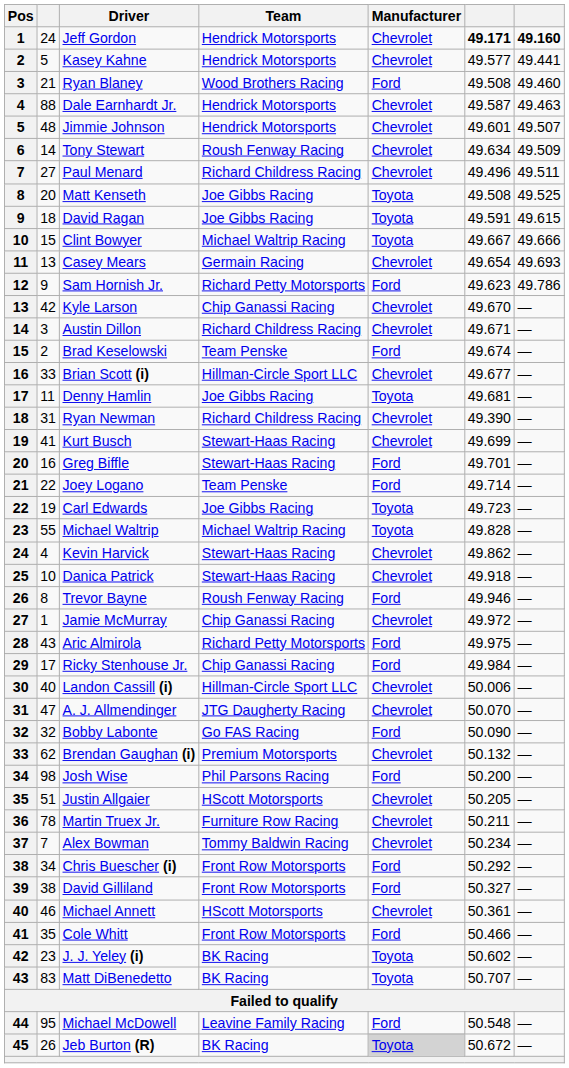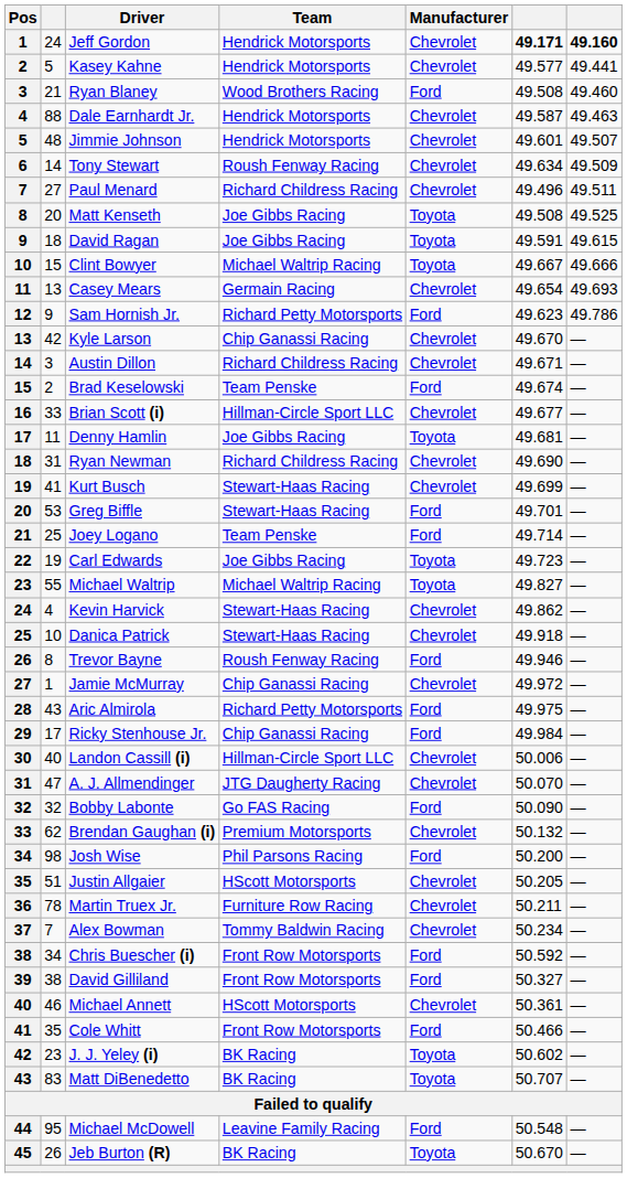 <table class="wikitable" style="font-size:95%">
 <tr>
 <th>Pos</th>
 <th></th>
 <th>Driver</th>
 <th>Team</th>
 <th>Manufacturer</th>
 <th></th>
 <th></th>
 </tr>
 <tr>
 <th>1</th>
 <td>24</td>
 <td><a href='#'>Jeff Gordon</a></td>
 <td><a href='#'>Hendrick Motorsports</a></td>
 <td><a href='#'>Chevrolet</a></td>
 <td><strong>49.171</strong></td>
 <td><strong>49.160</strong></td>
 </tr>
 <tr>
 <th>2</th>
 <td>5</td>
 <td><a href='#'>Kasey Kahne</a></td>
 <td><a href='#'>Hendrick Motorsports</a></td>
 <td><a href='#'>Chevrolet</a></td>
 <td>49.577</td>
 <td>49.441</td>
 </tr>
 <tr>
 <th>3</th>
 <td>21</td>
 <td><a href='#'>Ryan Blaney</a></td>
 <td><a href='#'>Wood Brothers Racing</a></td>
 <td><a href='#'>Ford</a></td>
 <td>49.508</td>
 <td>49.460</td>
 </tr>
 <tr>
 <th>4</th>
 <td>88</td>
 <td><a href='#'>Dale Earnhardt Jr.</a></td>
 <td><a href='#'>Hendrick Motorsports</a></td>
 <td><a href='#'>Chevrolet</a></td>
 <td>49.587</td>
 <td>49.463</td>
 </tr>
 <tr>
 <th>5</th>
 <td>48</td>
 <td><a href='#'>Jimmie Johnson</a></td>
 <td><a href='#'>Hendrick Motorsports</a></td>
 <td><a href='#'>Chevrolet</a></td>
 <td>49.601</td>
 <td>49.507</td>
 </tr>
 <tr>
 <th>6</th>
 <td>14</td>
 <td><a href='#'>Tony Stewart</a></td>
 <td><a href='#'>Roush Fenway Racing</a></td>
 <td><a href='#'>Chevrolet</a></td>
 <td>49.634</td>
 <td>49.509</td>
 </tr>
 <tr>
 <th>7</th>
 <td>27</td>
 <td><a href='#'>Paul Menard</a></td>
 <td><a href='#'>Richard Childress Racing</a></td>
 <td><a href='#'>Chevrolet</a></td>
 <td>49.496</td>
 <td>49.511</td>
 </tr>
 <tr>
 <th>8</th>
 <td>20</td>
 <td><a href='#'>Matt Kenseth</a></td>
 <td><a href='#'>Joe Gibbs Racing</a></td>
 <td><a href='#'>Toyota</a></td>
 <td>49.508</td>
 <td>49.525</td>
 </tr>
 <tr>
 <th>9</th>
 <td>18</td>
 <td><a href='#'>David Ragan</a></td>
 <td><a href='#'>Joe Gibbs Racing</a></td>
 <td><a href='#'>Toyota</a></td>
 <td>49.591</td>
 <td>49.615</td>
 </tr>
 <tr>
 <th>10</th>
 <td>15</td>
 <td><a href='#'>Clint Bowyer</a></td>
 <td><a href='#'>Michael Waltrip Racing</a></td>
 <td><a href='#'>Toyota</a></td>
 <td>49.667</td>
 <td>49.666</td>
 </tr>
 <tr>
 <th>11</th>
 <td>13</td>
 <td><a href='#'>Casey Mears</a></td>
 <td><a href='#'>Germain Racing</a></td>
 <td><a href='#'>Chevrolet</a></td>
 <td>49.654</td>
 <td>49.693</td>
 </tr>
 <tr>
 <th>12</th>
 <td>9</td>
 <td><a href='#'>Sam Hornish Jr.</a></td>
 <td><a href='#'>Richard Petty Motorsports</a></td>
 <td><a href='#'>Ford</a></td>
 <td>49.623</td>
 <td>49.786</td>
 </tr>
 <tr>
 <th>13</th>
 <td>42</td>
 <td><a href='#'>Kyle Larson</a></td>
 <td><a href='#'>Chip Ganassi Racing</a></td>
 <td><a href='#'>Chevrolet</a></td>
 <td>49.670</td>
 <td>—</td>
 </tr>
 <tr>
 <th>14</th>
 <td>3</td>
 <td><a href='#'>Austin Dillon</a></td>
 <td><a href='#'>Richard Childress Racing</a></td>
 <td><a href='#'>Chevrolet</a></td>
 <td>49.671</td>
 <td>—</td>
 </tr>
 <tr>
 <th>15</th>
 <td>2</td>
 <td><a href='#'>Brad Keselowski</a></td>
 <td><a href='#'>Team Penske</a></td>
 <td><a href='#'>Ford</a></td>
 <td>49.674</td>
 <td>—</td>
 </tr>
 <tr>
 <th>16</th>
 <td>33</td>
 <td><a href='#'>Brian Scott</a> <strong>(i)</strong></td>
 <td><a href='#'>Hillman-Circle Sport LLC</a></td>
 <td><a href='#'>Chevrolet</a></td>
 <td>49.677</td>
 <td>—</td>
 </tr>
 <tr>
 <th>17</th>
 <td>11</td>
 <td><a href='#'>Denny Hamlin</a></td>
 <td><a href='#'>Joe Gibbs Racing</a></td>
 <td><a href='#'>Toyota</a></td>
 <td>49.681</td>
 <td>—</td>
 </tr>
 <tr>
 <th>18</th>
 <td>31</td>
 <td><a href='#'>Ryan Newman</a></td>
 <td><a href='#'>Richard Childress Racing</a></td>
 <td><a href='#'>Chevrolet</a></td>
-<td>49.390</td>
+<td>49.690</td>
 <td>—</td>
 </tr>
 <tr>
 <th>19</th>
 <td>41</td>
 <td><a href='#'>Kurt Busch</a></td>
 <td><a href='#'>Stewart-Haas Racing</a></td>
 <td><a href='#'>Chevrolet</a></td>
 <td>49.699</td>
 <td>—</td>
 </tr>
 <tr>
 <th>20</th>
-<td>16</td>
+<td>53</td>
 <td><a href='#'>Greg Biffle</a></td>
 <td><a href='#'>Stewart-Haas Racing</a></td>
 <td><a href='#'>Ford</a></td>
 <td>49.701</td>
 <td>—</td>
 </tr>
 <tr>
 <th>21</th>
-<td>22</td>
+<td>25</td>
 <td><a href='#'>Joey Logano</a></td>
 <td><a href='#'>Team Penske</a></td>
 <td><a href='#'>Ford</a></td>
 <td>49.714</td>
 <td>—</td>
 </tr>
 <tr>
 <th>22</th>
 <td>19</td>
 <td><a href='#'>Carl Edwards</a></td>
 <td><a href='#'>Joe Gibbs Racing</a></td>
 <td><a href='#'>Toyota</a></td>
 <td>49.723</td>
 <td>—</td>
 </tr>
 <tr>
 <th>23</th>
 <td>55</td>
 <td><a href='#'>Michael Waltrip</a></td>
 <td><a href='#'>Michael Waltrip Racing</a></td>
 <td><a href='#'>Toyota</a></td>
-<td>49.828</td>
+<td>49.827</td>
 <td>—</td>
 </tr>
 <tr>
 <th>24</th>
 <td>4</td>
 <td><a href='#'>Kevin Harvick</a></td>
 <td><a href='#'>Stewart-Haas Racing</a></td>
 <td><a href='#'>Chevrolet</a></td>
 <td>49.862</td>
 <td>—</td>
 </tr>
 <tr>
 <th>25</th>
 <td>10</td>
 <td><a href='#'>Danica Patrick</a></td>
 <td><a href='#'>Stewart-Haas Racing</a></td>
 <td><a href='#'>Chevrolet</a></td>
 <td>49.918</td>
 <td>—</td>
 </tr>
 <tr>
 <th>26</th>
 <td>8</td>
 <td><a href='#'>Trevor Bayne</a></td>
 <td><a href='#'>Roush Fenway Racing</a></td>
 <td><a href='#'>Ford</a></td>
 <td>49.946</td>
 <td>—</td>
 </tr>
 <tr>
 <th>27</th>
 <td>1</td>
 <td><a href='#'>Jamie McMurray</a></td>
 <td><a href='#'>Chip Ganassi Racing</a></td>
 <td><a href='#'>Chevrolet</a></td>
 <td>49.972</td>
 <td>—</td>
 </tr>
 <tr>
 <th>28</th>
 <td>43</td>
 <td><a href='#'>Aric Almirola</a></td>
 <td><a href='#'>Richard Petty Motorsports</a></td>
 <td><a href='#'>Ford</a></td>
 <td>49.975</td>
 <td>—</td>
 </tr>
 <tr>
 <th>29</th>
 <td>17</td>
 <td><a href='#'>Ricky Stenhouse Jr.</a></td>
 <td><a href='#'>Chip Ganassi Racing</a></td>
 <td><a href='#'>Ford</a></td>
 <td>49.984</td>
 <td>—</td>
 </tr>
 <tr>
 <th>30</th>
 <td>40</td>
 <td><a href='#'>Landon Cassill</a> <strong>(i)</strong></td>
 <td><a href='#'>Hillman-Circle Sport LLC</a></td>
 <td><a href='#'>Chevrolet</a></td>
 <td>50.006</td>
 <td>—</td>
 </tr>
 <tr>
 <th>31</th>
 <td>47</td>
 <td><a href='#'>A. J. Allmendinger</a></td>
 <td><a href='#'>JTG Daugherty Racing</a></td>
 <td><a href='#'>Chevrolet</a></td>
 <td>50.070</td>
 <td>—</td>
 </tr>
 <tr>
 <th>32</th>
 <td>32</td>
 <td><a href='#'>Bobby Labonte</a></td>
 <td><a href='#'>Go FAS Racing</a></td>
 <td><a href='#'>Ford</a></td>
 <td>50.090</td>
 <td>—</td>
 </tr>
 <tr>
 <th>33</th>
 <td>62</td>
 <td><a href='#'>Brendan Gaughan</a> <strong>(i)</strong></td>
 <td><a href='#'>Premium Motorsports</a></td>
 <td><a href='#'>Chevrolet</a></td>
 <td>50.132</td>
 <td>—</td>
 </tr>
 <tr>
 <th>34</th>
 <td>98</td>
 <td><a href='#'>Josh Wise</a></td>
 <td><a href='#'>Phil Parsons Racing</a></td>
 <td><a href='#'>Ford</a></td>
 <td>50.200</td>
 <td>—</td>
 </tr>
 <tr>
 <th>35</th>
 <td>51</td>
 <td><a href='#'>Justin Allgaier</a></td>
 <td><a href='#'>HScott Motorsports</a></td>
 <td><a href='#'>Chevrolet</a></td>
 <td>50.205</td>
 <td>—</td>
 </tr>
 <tr>
 <th>36</th>
 <td>78</td>
 <td><a href='#'>Martin Truex Jr.</a></td>
 <td><a href='#'>Furniture Row Racing</a></td>
 <td><a href='#'>Chevrolet</a></td>
 <td>50.211</td>
 <td>—</td>
 </tr>
 <tr>
 <th>37</th>
 <td>7</td>
 <td><a href='#'>Alex Bowman</a></td>
 <td><a href='#'>Tommy Baldwin Racing</a></td>
 <td><a href='#'>Chevrolet</a></td>
 <td>50.234</td>
 <td>—</td>
 </tr>
 <tr>
 <th>38</th>
 <td>34</td>
 <td><a href='#'>Chris Buescher</a> <strong>(i)</strong></td>
 <td><a href='#'>Front Row Motorsports</a></td>
 <td><a href='#'>Ford</a></td>
-<td>50.292</td>
+<td>50.592</td>
 <td>—</td>
 </tr>
 <tr>
 <th>39</th>
 <td>38</td>
 <td><a href='#'>David Gilliland</a></td>
 <td><a href='#'>Front Row Motorsports</a></td>
 <td><a href='#'>Ford</a></td>
 <td>50.327</td>
 <td>—</td>
 </tr>
 <tr>
 <th>40</th>
 <td>46</td>
 <td><a href='#'>Michael Annett</a></td>
 <td><a href='#'>HScott Motorsports</a></td>
 <td><a href='#'>Chevrolet</a></td>
 <td>50.361</td>
 <td>—</td>
 </tr>
 <tr>
 <th>41</th>
 <td>35</td>
 <td><a href='#'>Cole Whitt</a></td>
 <td><a href='#'>Front Row Motorsports</a></td>
 <td><a href='#'>Ford</a></td>
 <td>50.466</td>
 <td>—</td>
 </tr>
 <tr>
 <th>42</th>
 <td>23</td>
 <td><a href='#'>J. J. Yeley</a> <strong>(i)</strong></td>
 <td><a href='#'>BK Racing</a></td>
 <td><a href='#'>Toyota</a></td>
 <td>50.602</td>
 <td>—</td>
 </tr>
 <tr>
 <th>43</th>
 <td>83</td>
 <td><a href='#'>Matt DiBenedetto</a></td>
 <td><a href='#'>BK Racing</a></td>
 <td><a href='#'>Toyota</a></td>
 <td>50.707</td>
 <td>—</td>
 </tr>
 <tr>
 <th colspan="7">Failed to qualify</th>
 </tr>
 <tr>
 <th>44</th>
 <td>95</td>
 <td><a href='#'>Michael McDowell</a></td>
 <td><a href='#'>Leavine Family Racing</a></td>
 <td><a href='#'>Ford</a></td>
 <td>50.548</td>
 <td>—</td>
 </tr>
 <tr>
 <th>45</th>
 <td>26</td>
 <td><a href='#'>Jeb Burton</a> <strong>(R)</strong></td>
 <td><a href='#'>BK Racing</a></td>
-<td style="background: lightgrey;"><a href='#'>Toyota</a></td>
-<td>50.672</td>
+<td><a href='#'>Toyota</a></td>
+<td>50.670</td>
 <td>—</td>
 </tr>
 <tr>
 <th colspan="7"></th>
 </tr>
 </table>
